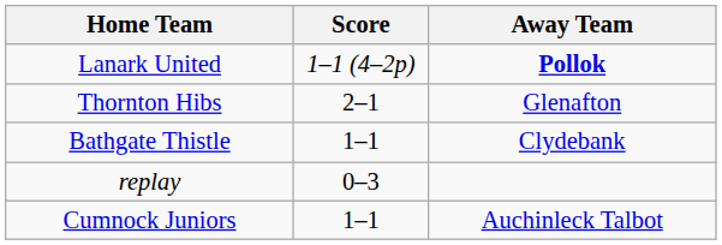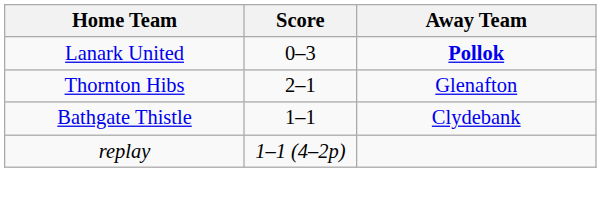 <table class="wikitable" style="text-align: center">
 <tr>
 <th width=180>Home Team</th>
 <th width=80>Score</th>
 <th width=180>Away Team</th>
 </tr>
 <tr>
 <td><a href='#'>Lanark United</a></td>
-<td><em>1–1 (4–2p)</em></td>
+<td>0–3</td>
 <td><strong><a href='#'>Pollok</a></strong></td>
 </tr>
 <tr>
 <td><a href='#'>Thornton Hibs</a></td>
 <td>2–1</td>
 <td><a href='#'>Glenafton</a></td>
 </tr>
 <tr>
 <td><a href='#'>Bathgate Thistle</a></td>
 <td>1–1</td>
 <td><a href='#'>Clydebank</a></td>
 </tr>
 <tr>
 <td><em>replay</em></td>
-<td>0–3</td>
+<td><em>1–1 (4–2p)</em></td>
 <td></td>
 </tr>
-<tr>
-<td><a href='#'>Cumnock Juniors</a></td>
-<td>1–1</td>
-<td><a href='#'>Auchinleck Talbot</a></td>
-</tr>
 </table>
